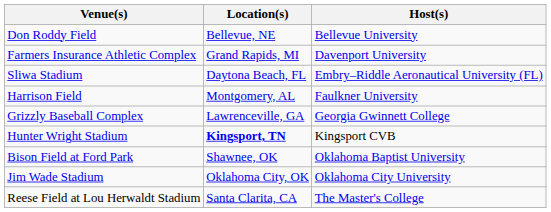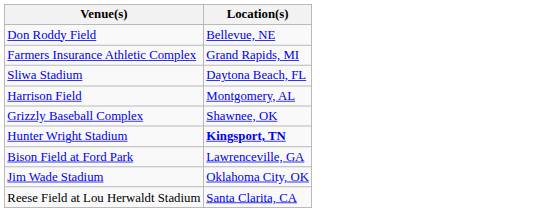 <table class="wikitable">
 <tr>
 <th>Venue(s)</th>
 <th>Location(s)</th>
-<th>Host(s)</th>
 </tr>
 <tr>
 <td><a href='#'>Don Roddy Field</a></td>
 <td><a href='#'>Bellevue, NE</a></td>
-<td><a href='#'>Bellevue University</a></td>
 </tr>
 <tr>
 <td><a href='#'>Farmers Insurance Athletic Complex</a></td>
 <td><a href='#'>Grand Rapids, MI</a></td>
-<td><a href='#'>Davenport University</a></td>
 </tr>
 <tr>
 <td><a href='#'>Sliwa Stadium</a></td>
 <td><a href='#'>Daytona Beach, FL</a></td>
-<td><a href='#'>Embry–Riddle Aeronautical University (FL)</a></td>
 </tr>
 <tr>
 <td><a href='#'>Harrison Field</a></td>
 <td><a href='#'>Montgomery, AL</a></td>
-<td><a href='#'>Faulkner University</a></td>
 </tr>
 <tr>
 <td><a href='#'>Grizzly Baseball Complex</a></td>
-<td><a href='#'>Lawrenceville, GA</a></td>
-<td><a href='#'>Georgia Gwinnett College</a></td>
+<td><a href='#'>Shawnee, OK</a></td>
 </tr>
 <tr>
 <td><a href='#'>Hunter Wright Stadium</a></td>
 <td><strong><a href='#'>Kingsport, TN</a></strong></td>
-<td>Kingsport CVB</td>
 </tr>
 <tr>
 <td><a href='#'>Bison Field at Ford Park</a></td>
-<td><a href='#'>Shawnee, OK</a></td>
-<td><a href='#'>Oklahoma Baptist University</a></td>
+<td><a href='#'>Lawrenceville, GA</a></td>
 </tr>
 <tr>
 <td><a href='#'>Jim Wade Stadium</a></td>
 <td><a href='#'>Oklahoma City, OK</a></td>
-<td><a href='#'>Oklahoma City University</a></td>
 </tr>
 <tr>
 <td>Reese Field at Lou Herwaldt Stadium</td>
 <td><a href='#'>Santa Clarita, CA</a></td>
-<td><a href='#'>The Master's College</a></td>
 </tr>
 </table>
